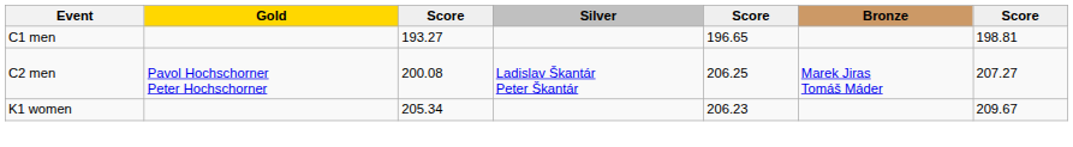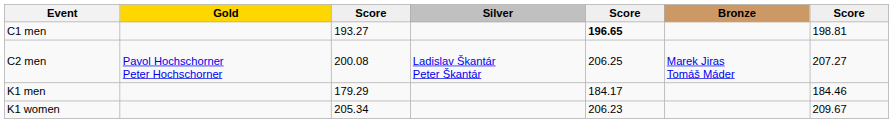 <table class="wikitable" width=100%>
 <tr>
 <th>Event</th>
 <td align=center bgcolor="gold"><strong>Gold</strong></td>
 <td align=center bgcolor="EFEFEF"><strong>Score</strong></td>
 <td align=center bgcolor="silver"><strong>Silver</strong></td>
 <td align=center bgcolor="EFEFEF"><strong>Score</strong></td>
 <td align=center bgcolor="CC9966"><strong>Bronze</strong></td>
 <td align=center bgcolor="EFEFEF"><strong>Score</strong></td>
 </tr>
 <tr>
 <td>C1 men</td>
 <td></td>
 <td>193.27</td>
 <td></td>
-<td>196.65</td>
+<td><strong>196.65</strong></td>
 <td></td>
 <td>198.81</td>
 </tr>
 <tr>
 <td>C2 men</td>
 <td><br><a href='#'>Pavol Hochschorner</a><br><a href='#'>Peter Hochschorner</a></td>
 <td>200.08</td>
 <td><br><a href='#'>Ladislav Škantár</a><br><a href='#'>Peter Škantár</a></td>
 <td>206.25</td>
 <td><br><a href='#'>Marek Jiras</a><br><a href='#'>Tomáš Máder</a></td>
 <td>207.27</td>
 </tr>
 <tr>
+<td>K1 men</td>
+<td></td>
+<td>179.29</td>
+<td></td>
+<td>184.17</td>
+<td></td>
+<td>184.46</td>
+</tr>
+<tr>
 <td>K1 women</td>
 <td></td>
 <td>205.34</td>
 <td></td>
 <td>206.23</td>
 <td></td>
 <td>209.67</td>
 </tr>
 </table>
